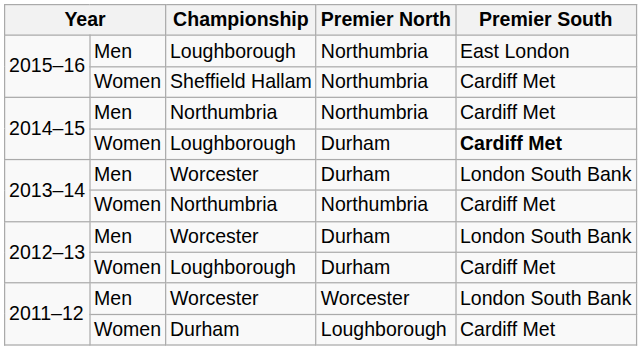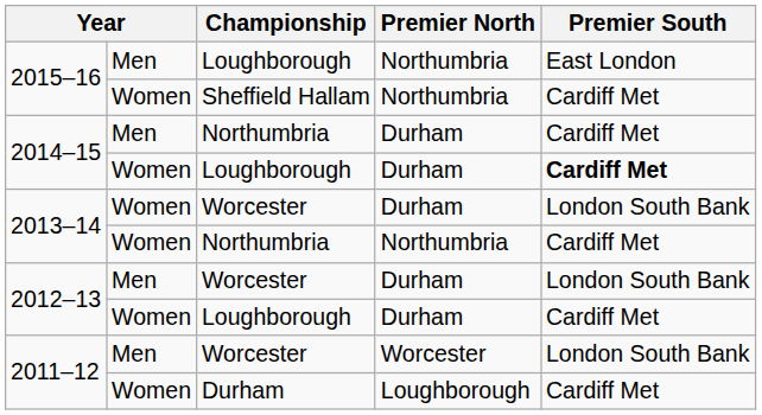 <table class="wikitable">
 <tr>
 <th colspan=2>Year</th>
 <th>Championship</th>
 <th>Premier North</th>
 <th>Premier South</th>
 </tr>
 <tr>
 <td rowspan=2>2015–16</td>
 <td>Men</td>
 <td>Loughborough</td>
 <td>Northumbria</td>
 <td>East London</td>
 </tr>
 <tr>
 <td>Women</td>
 <td>Sheffield Hallam</td>
 <td>Northumbria</td>
 <td>Cardiff Met</td>
 </tr>
 <tr>
 <td rowspan=2>2014–15</td>
 <td>Men</td>
 <td>Northumbria</td>
-<td>Northumbria</td>
+<td>Durham</td>
 <td>Cardiff Met</td>
 </tr>
 <tr>
 <td>Women</td>
 <td>Loughborough</td>
 <td>Durham</td>
 <td><strong>Cardiff Met</strong></td>
 </tr>
 <tr>
 <td rowspan=2>2013–14</td>
-<td>Men</td>
+<td>Women</td>
 <td>Worcester</td>
 <td>Durham</td>
 <td>London South Bank</td>
 </tr>
 <tr>
 <td>Women</td>
 <td>Northumbria</td>
 <td>Northumbria</td>
 <td>Cardiff Met</td>
 </tr>
 <tr>
 <td rowspan=2>2012–13</td>
 <td>Men</td>
 <td>Worcester</td>
 <td>Durham</td>
 <td>London South Bank</td>
 </tr>
 <tr>
 <td>Women</td>
 <td>Loughborough</td>
 <td>Durham</td>
 <td>Cardiff Met</td>
 </tr>
 <tr>
 <td rowspan=2>2011–12</td>
 <td>Men</td>
 <td>Worcester</td>
 <td>Worcester</td>
 <td>London South Bank</td>
 </tr>
 <tr>
 <td>Women</td>
 <td>Durham</td>
 <td>Loughborough</td>
 <td>Cardiff Met</td>
 </tr>
 </table>
